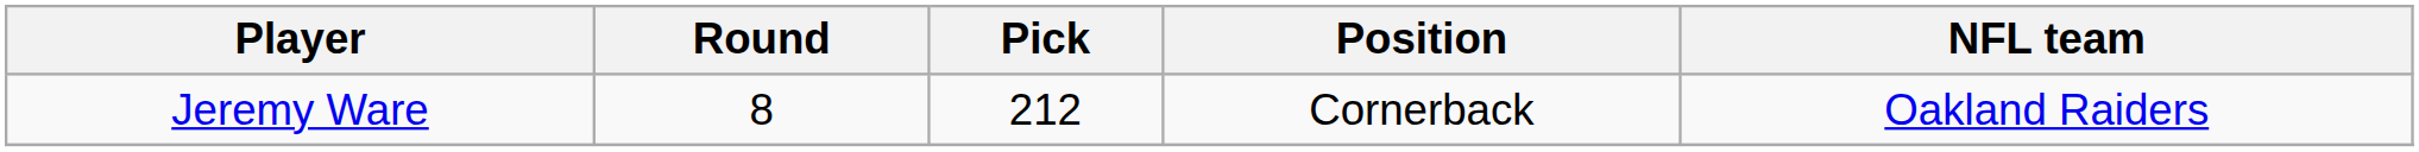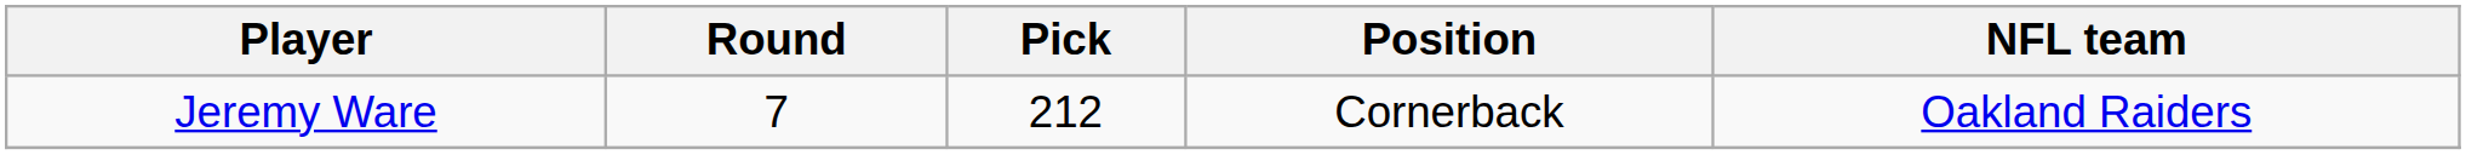 <table class="wikitable" width="70%">
 <tr>
 <th>Player</th>
 <th>Round</th>
 <th>Pick</th>
 <th>Position</th>
 <th>NFL team</th>
 </tr>
 <tr align="center" bgcolor="">
 <td><a href='#'>Jeremy Ware</a></td>
-<td>8</td>
+<td>7</td>
 <td>212</td>
 <td>Cornerback</td>
 <td><a href='#'>Oakland Raiders</a></td>
 </tr>
 <tr>
 </tr>
 </table>
